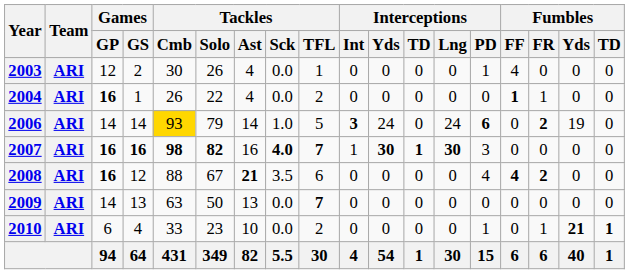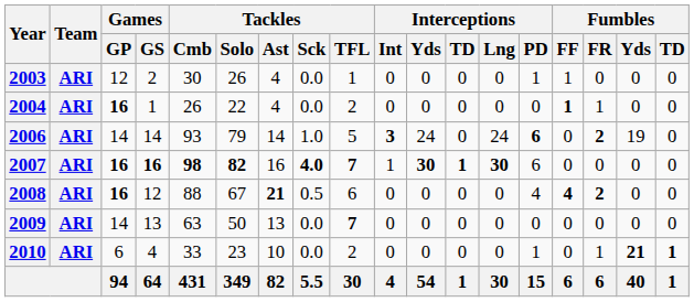 <table class="wikitable" style="text-align:center">
 <tr>
 <th rowspan="2">Year</th>
 <th rowspan="2">Team</th>
 <th colspan="2">Games</th>
 <th colspan="5">Tackles</th>
 <th colspan="5">Interceptions</th>
 <th colspan="4">Fumbles</th>
 </tr>
 <tr>
 <th>GP</th>
 <th>GS</th>
 <th>Cmb</th>
 <th>Solo</th>
 <th>Ast</th>
 <th>Sck</th>
 <th>TFL</th>
 <th>Int</th>
 <th>Yds</th>
 <th>TD</th>
 <th>Lng</th>
 <th>PD</th>
 <th>FF</th>
 <th>FR</th>
 <th>Yds</th>
 <th>TD</th>
 </tr>
 <tr>
 <th><a href='#'>2003</a></th>
 <th><a href='#'>ARI</a></th>
 <td>12</td>
 <td>2</td>
 <td>30</td>
 <td>26</td>
 <td>4</td>
 <td>0.0</td>
 <td>1</td>
 <td>0</td>
 <td>0</td>
 <td>0</td>
 <td>0</td>
 <td>1</td>
-<td>4</td>
+<td>1</td>
 <td>0</td>
 <td>0</td>
 <td>0</td>
 </tr>
 <tr>
 <th><a href='#'>2004</a></th>
 <th><a href='#'>ARI</a></th>
 <td><strong>16</strong></td>
 <td>1</td>
 <td>26</td>
 <td>22</td>
 <td>4</td>
 <td>0.0</td>
 <td>2</td>
 <td>0</td>
 <td>0</td>
 <td>0</td>
 <td>0</td>
 <td>0</td>
 <td><strong>1</strong></td>
 <td>1</td>
 <td>0</td>
 <td>0</td>
 </tr>
 <tr>
 <th><a href='#'>2006</a></th>
 <th><a href='#'>ARI</a></th>
 <td>14</td>
 <td>14</td>
-<td style="background: gold;">93</td>
+<td>93</td>
 <td>79</td>
 <td>14</td>
 <td>1.0</td>
 <td>5</td>
 <td><strong>3</strong></td>
 <td>24</td>
 <td>0</td>
 <td>24</td>
 <td><strong>6</strong></td>
 <td>0</td>
 <td><strong>2</strong></td>
 <td>19</td>
 <td>0</td>
 </tr>
 <tr>
 <th><a href='#'>2007</a></th>
 <th><a href='#'>ARI</a></th>
 <td><strong>16</strong></td>
 <td><strong>16</strong></td>
 <td><strong>98</strong></td>
 <td><strong>82</strong></td>
 <td>16</td>
 <td><strong>4.0</strong></td>
 <td><strong>7</strong></td>
 <td>1</td>
 <td><strong>30</strong></td>
 <td><strong>1</strong></td>
 <td><strong>30</strong></td>
-<td>3</td>
+<td>6</td>
 <td>0</td>
 <td>0</td>
 <td>0</td>
 <td>0</td>
 </tr>
 <tr>
 <th><a href='#'>2008</a></th>
 <th><a href='#'>ARI</a></th>
 <td><strong>16</strong></td>
 <td>12</td>
 <td>88</td>
 <td>67</td>
 <td><strong>21</strong></td>
-<td>3.5</td>
+<td>0.5</td>
 <td>6</td>
 <td>0</td>
 <td>0</td>
 <td>0</td>
 <td>0</td>
 <td>4</td>
 <td><strong>4</strong></td>
 <td><strong>2</strong></td>
 <td>0</td>
 <td>0</td>
 </tr>
 <tr>
 <th><a href='#'>2009</a></th>
 <th><a href='#'>ARI</a></th>
 <td>14</td>
 <td>13</td>
 <td>63</td>
 <td>50</td>
 <td>13</td>
 <td>0.0</td>
 <td><strong>7</strong></td>
 <td>0</td>
 <td>0</td>
 <td>0</td>
 <td>0</td>
 <td>0</td>
 <td>0</td>
 <td>0</td>
 <td>0</td>
 <td>0</td>
 </tr>
 <tr>
 <th><a href='#'>2010</a></th>
 <th><a href='#'>ARI</a></th>
 <td>6</td>
 <td>4</td>
 <td>33</td>
 <td>23</td>
 <td>10</td>
 <td>0.0</td>
 <td>2</td>
 <td>0</td>
 <td>0</td>
 <td>0</td>
 <td>0</td>
 <td>1</td>
 <td>0</td>
 <td>1</td>
 <td><strong>21</strong></td>
 <td><strong>1</strong></td>
 </tr>
 <tr>
 <th colspan="2"></th>
 <th>94</th>
 <th>64</th>
 <th>431</th>
 <th>349</th>
 <th>82</th>
 <th>5.5</th>
 <th>30</th>
 <th>4</th>
 <th>54</th>
 <th>1</th>
 <th>30</th>
 <th>15</th>
 <th>6</th>
 <th>6</th>
 <th>40</th>
 <th>1</th>
 </tr>
 </table>
